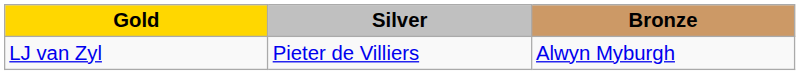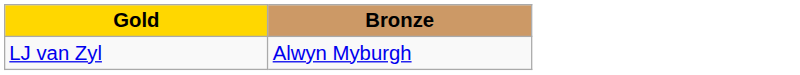 <table class="wikitable" style="text-align:left">
 <tr align="center">
 <td width=200 bgcolor=gold><strong>Gold</strong></td>
-<td width=200 bgcolor=silver><strong>Silver</strong></td>
 <td width=200 bgcolor=CC9966><strong>Bronze</strong></td>
 </tr>
 <tr>
 <td><a href='#'>LJ van Zyl</a><br><em></em></td>
-<td><a href='#'>Pieter de Villiers</a><br><em></em></td>
 <td><a href='#'>Alwyn Myburgh</a><br><em></em></td>
 </tr>
 </table>
